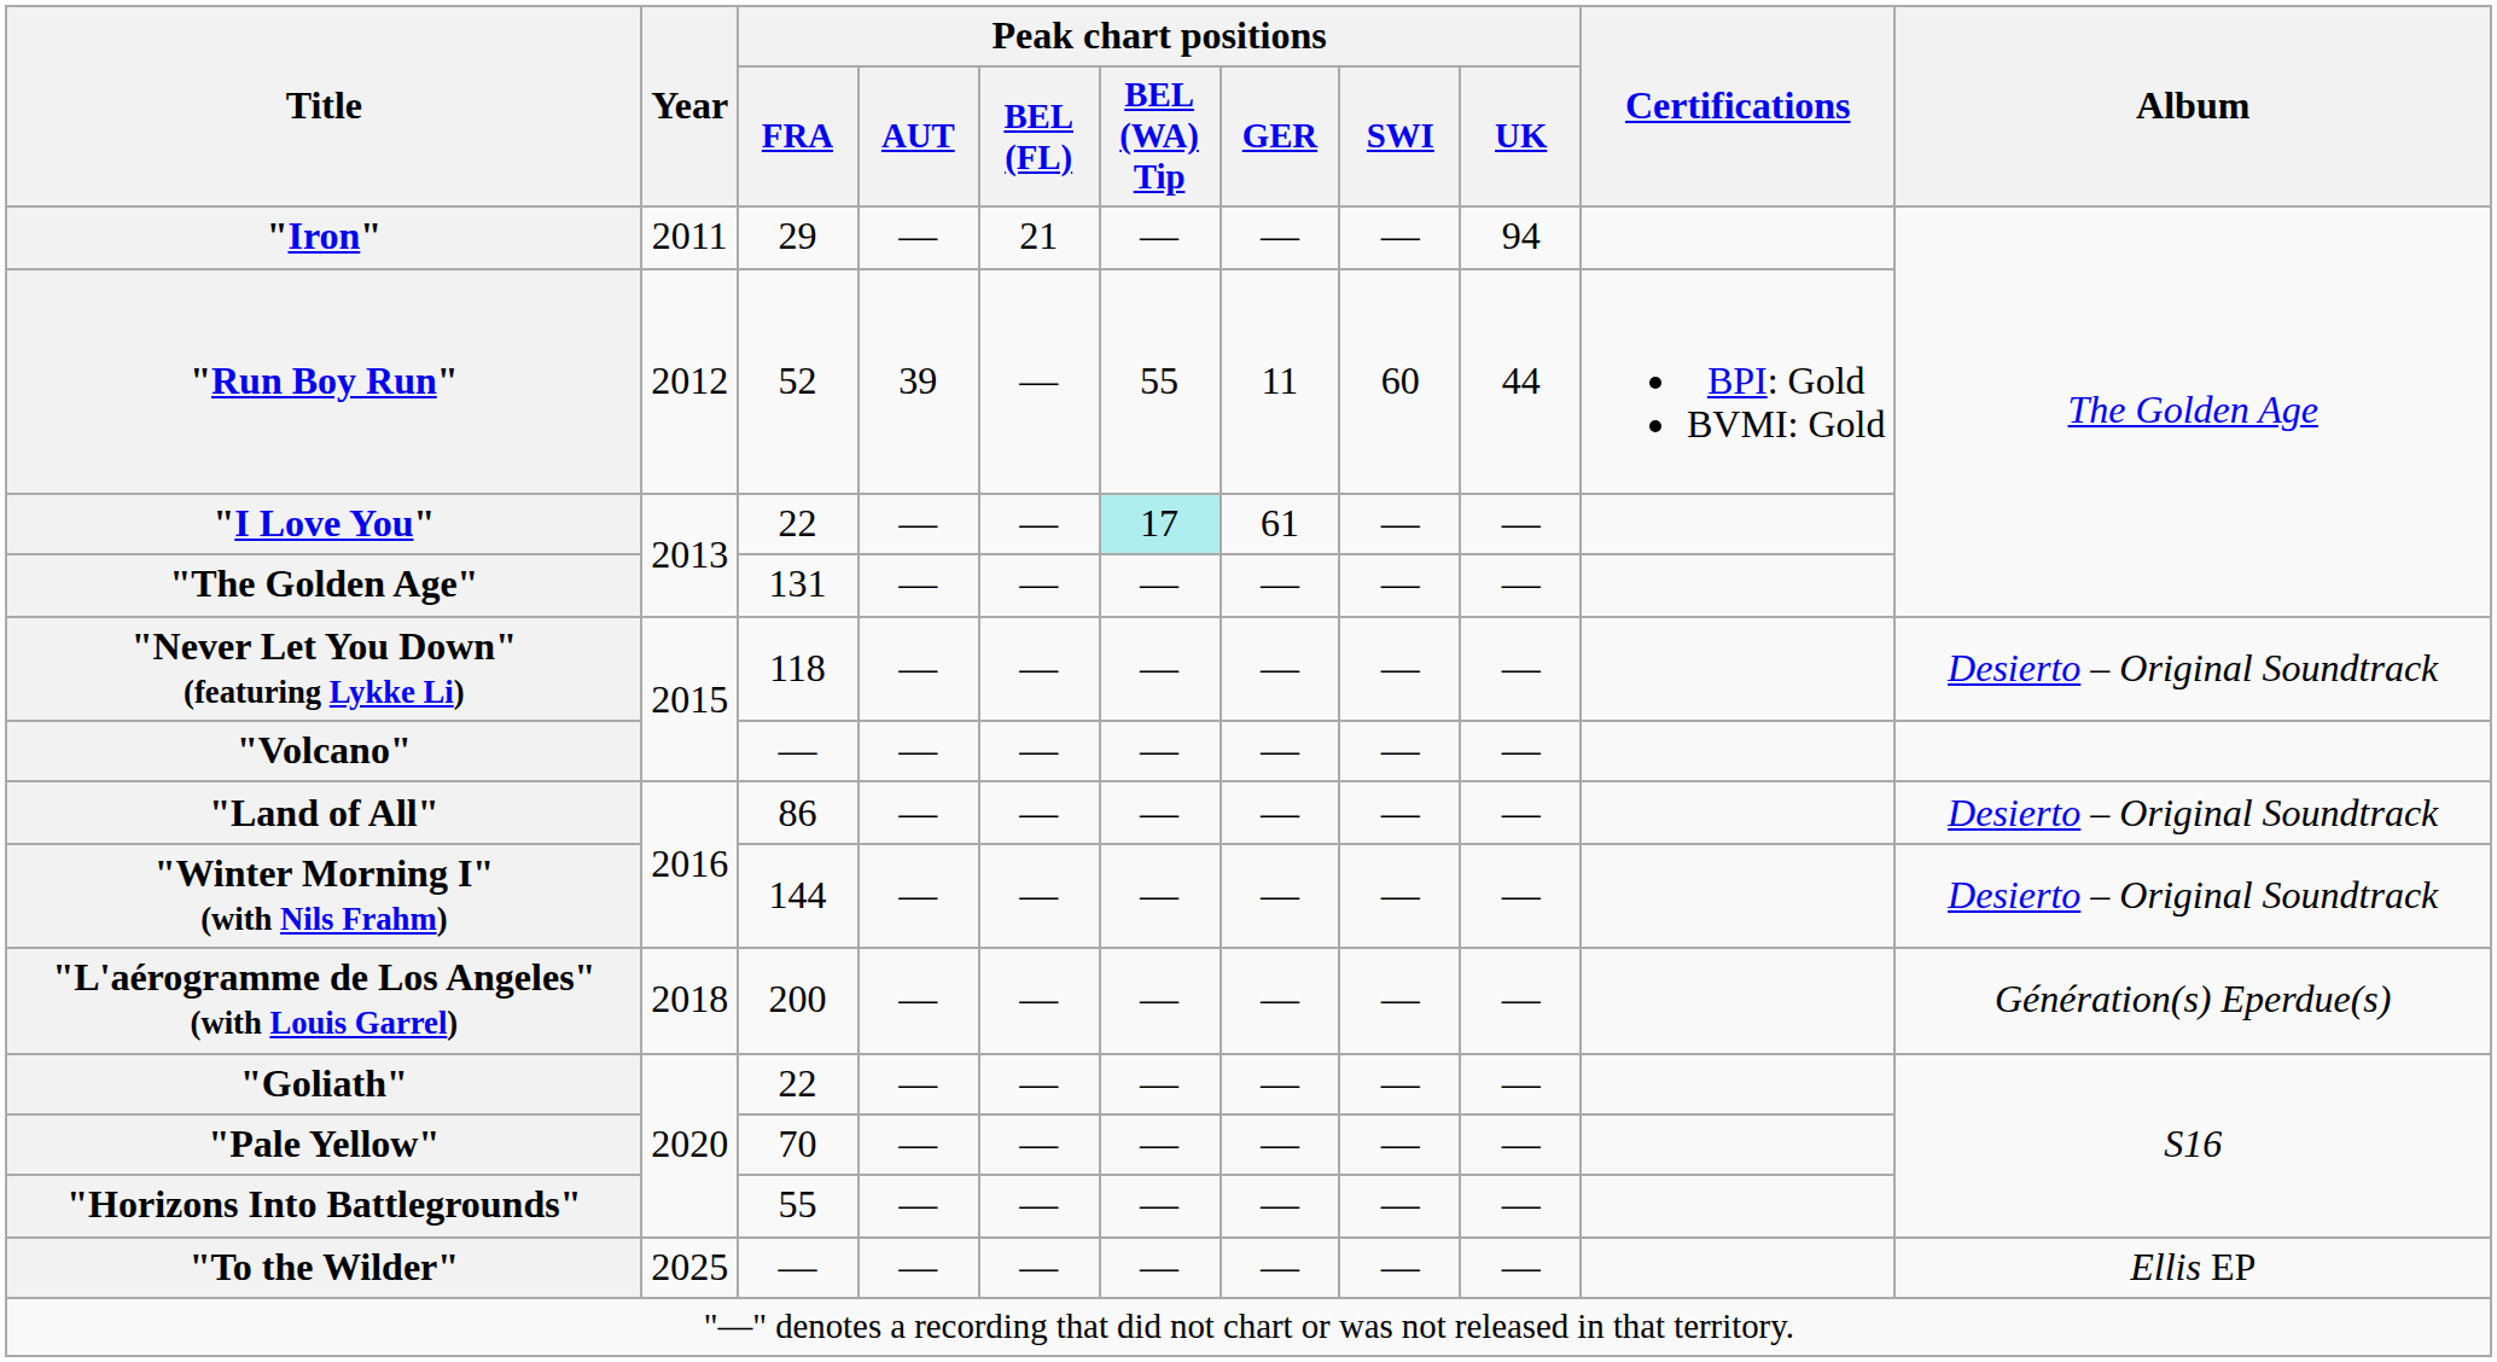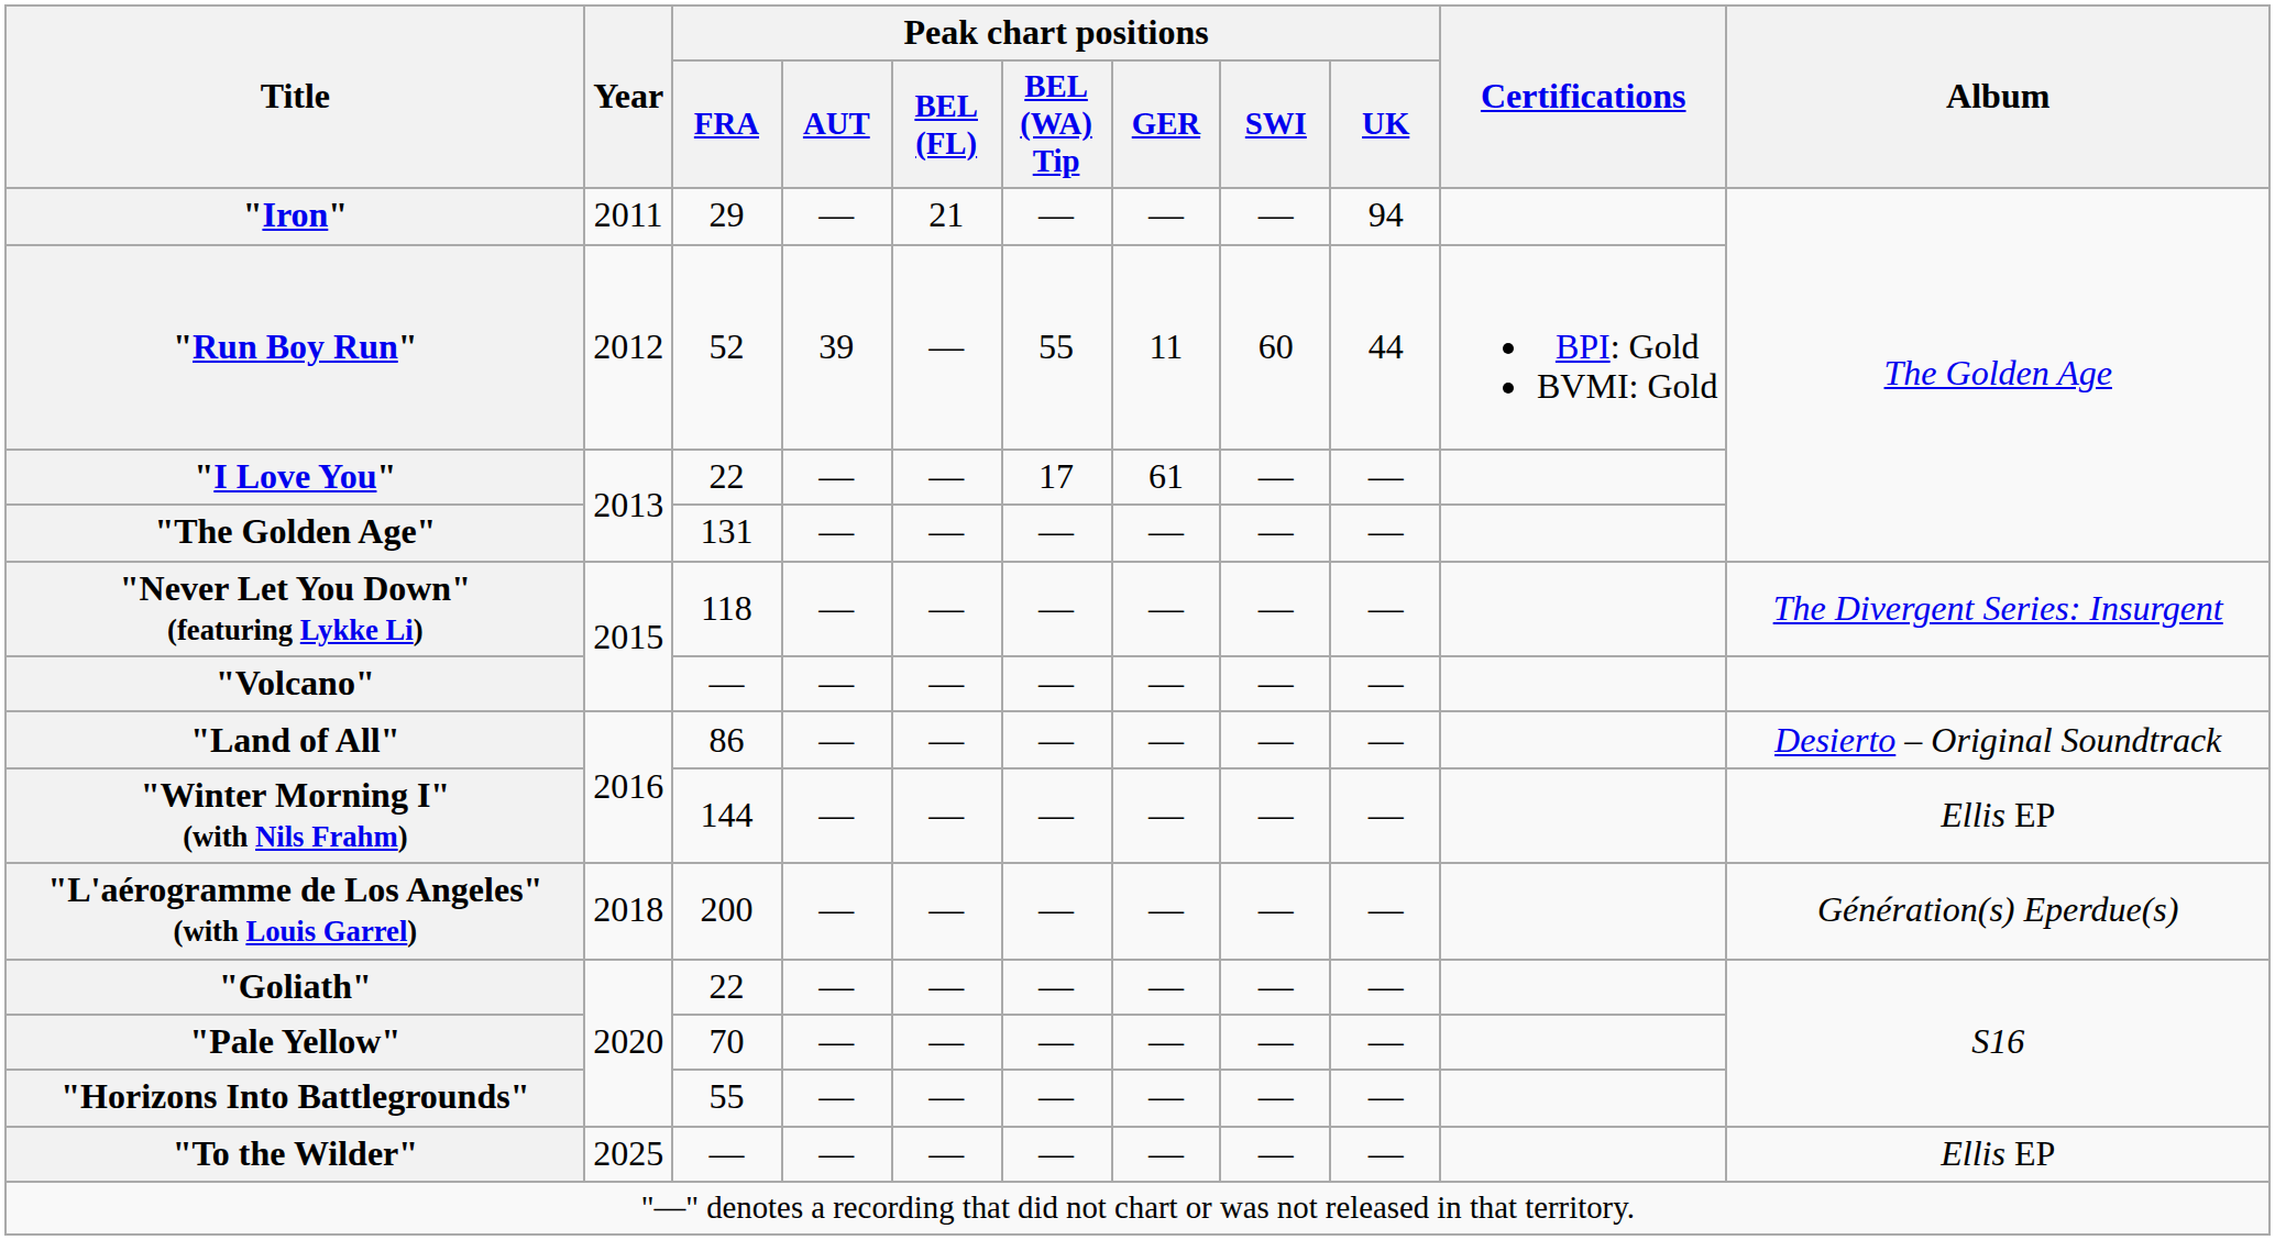 <table class="wikitable plainrowheaders" style="text-align:center;">
 <tr>
 <th scope="col" rowspan="2" style="width:16em;">Title</th>
 <th scope="col" rowspan="2" style="width:1em;">Year</th>
 <th scope="col" colspan="7">Peak chart positions</th>
 <th scope="col" rowspan="2"><a href='#'>Certifications</a></th>
 <th scope="col" rowspan="2" style="width:15em;">Album</th>
 </tr>
 <tr>
 <th scope="col" style="width:3em;font-size:90%;"><a href='#'>FRA</a><br></th>
 <th scope="col" style="width:3em;font-size:90%;"><a href='#'>AUT</a><br></th>
 <th scope="col" style="width:3em;font-size:90%;"><a href='#'>BEL<br>(FL)</a><br></th>
 <th scope="col" style="width:3em;font-size:90%;"><a href='#'>BEL<br>(WA)<br>Tip</a><br></th>
 <th scope="col" style="width:3em;font-size:90%;"><a href='#'>GER</a><br></th>
 <th scope="col" style="width:3em;font-size:90%;"><a href='#'>SWI</a><br></th>
 <th scope="col" style="width:3em;font-size:90%;"><a href='#'>UK</a><br></th>
 </tr>
 <tr>
 <th scope="row">"<a href='#'>Iron</a>"</th>
 <td>2011</td>
 <td>29</td>
 <td>—</td>
 <td>21</td>
 <td>—</td>
 <td>—</td>
 <td>—</td>
 <td>94</td>
 <td></td>
 <td rowspan="4"><em><a href='#'>The Golden Age</a></em></td>
 </tr>
 <tr>
 <th scope="row">"<a href='#'>Run Boy Run</a>"</th>
 <td>2012</td>
 <td>52</td>
 <td>39</td>
 <td>—</td>
 <td>55</td>
 <td>11</td>
 <td>60</td>
 <td>44</td>
 <td><br><ul><li><a href='#'>BPI</a>: Gold</li><li>BVMI: Gold</li></ul></td>
 </tr>
 <tr>
 <th scope="row">"<a href='#'>I Love You</a>"</th>
 <td rowspan="2">2013</td>
 <td>22</td>
 <td>—</td>
 <td>—</td>
-<td style="background: paleturquoise;">17</td>
+<td>17</td>
 <td>61</td>
 <td>—</td>
 <td>—</td>
 <td></td>
 </tr>
 <tr>
 <th scope="row">"The Golden Age"</th>
 <td>131</td>
 <td>—</td>
 <td>—</td>
 <td>—</td>
 <td>—</td>
 <td>—</td>
 <td>—</td>
 <td></td>
 </tr>
 <tr>
 <th scope="row">"Never Let You Down"<br><small>(featuring <a href='#'>Lykke Li</a>)</small></th>
 <td rowspan="2">2015</td>
 <td>118</td>
 <td>—</td>
 <td>—</td>
 <td>—</td>
 <td>—</td>
 <td>—</td>
 <td>—</td>
 <td></td>
-<td><em><a href='#'>Desierto</a> – Original Soundtrack</em></td>
+<td><em><a href='#'>The Divergent Series: Insurgent</a></em></td>
 </tr>
 <tr>
 <th scope="row">"Volcano"</th>
 <td>—</td>
 <td>—</td>
 <td>—</td>
 <td>—</td>
 <td>—</td>
 <td>—</td>
 <td>—</td>
 <td></td>
 <td></td>
 </tr>
 <tr>
 <th scope="row">"Land of All"</th>
 <td rowspan="2">2016</td>
 <td>86</td>
 <td>—</td>
 <td>—</td>
 <td>—</td>
 <td>—</td>
 <td>—</td>
 <td>—</td>
 <td></td>
 <td><em><a href='#'>Desierto</a> – Original Soundtrack</em></td>
 </tr>
 <tr>
 <th scope="row">"Winter Morning I"<br><small>(with <a href='#'>Nils Frahm</a>)</small></th>
 <td>144</td>
 <td>—</td>
 <td>—</td>
 <td>—</td>
 <td>—</td>
 <td>—</td>
 <td>—</td>
 <td></td>
-<td><em><a href='#'>Desierto</a> – Original Soundtrack</em></td>
+<td><em>Ellis</em> EP</td>
 </tr>
 <tr>
 <th scope="row">"L'aérogramme de Los Angeles"<br><small>(with <a href='#'>Louis Garrel</a>)</small></th>
 <td>2018</td>
 <td>200</td>
 <td>—</td>
 <td>—</td>
 <td>—</td>
 <td>—</td>
 <td>—</td>
 <td>—</td>
 <td></td>
 <td><em>Génération(s) Eperdue(s)</em></td>
 </tr>
 <tr>
 <th scope="row">"Goliath"</th>
 <td rowspan="3">2020</td>
 <td>22</td>
 <td>—</td>
 <td>—</td>
 <td>—</td>
 <td>—</td>
 <td>—</td>
 <td>—</td>
 <td></td>
 <td rowspan="3"><em>S16</em></td>
 </tr>
 <tr>
 <th scope="row">"Pale Yellow"</th>
 <td>70</td>
 <td>—</td>
 <td>—</td>
 <td>—</td>
 <td>—</td>
 <td>—</td>
 <td>—</td>
 <td></td>
 </tr>
 <tr>
 <th scope="row">"Horizons Into Battlegrounds"</th>
 <td>55</td>
 <td>—</td>
 <td>—</td>
 <td>—</td>
 <td>—</td>
 <td>—</td>
 <td>—</td>
 <td></td>
 </tr>
 <tr>
 <th scope="row">"To the Wilder"<br></th>
 <td>2025</td>
 <td>—</td>
 <td>—</td>
 <td>—</td>
 <td>—</td>
 <td>—</td>
 <td>—</td>
 <td>—</td>
 <td></td>
 <td><em>Ellis</em> EP</td>
 </tr>
 <tr>
 <td colspan="14" style="font-size:90%">"—" denotes a recording that did not chart or was not released in that territory.</td>
 </tr>
 </table>
